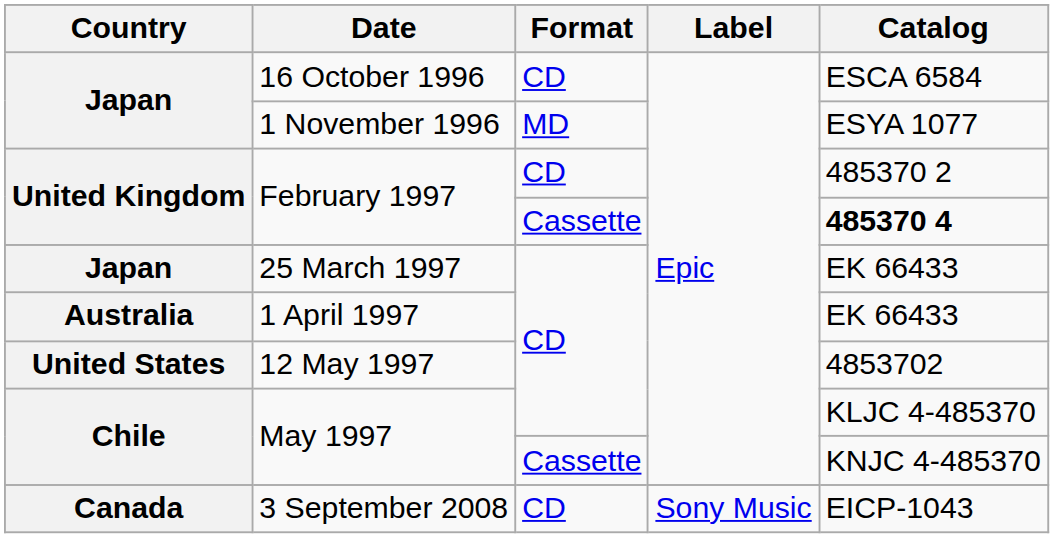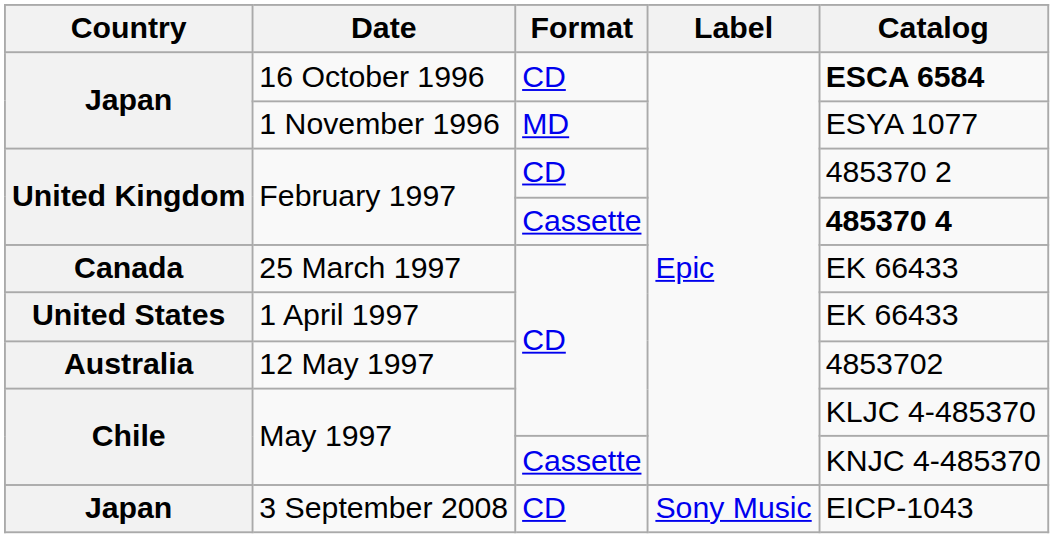 <table class="wikitable plainrowheaders">
 <tr>
 <th scope="col">Country</th>
 <th scope="col">Date</th>
 <th scope="col">Format</th>
 <th scope="col">Label</th>
 <th scope="col">Catalog</th>
 </tr>
 <tr>
 <th scope="row" rowspan="2">Japan</th>
 <td>16 October 1996</td>
 <td><a href='#'>CD</a></td>
 <td rowspan="9"><a href='#'>Epic</a></td>
-<td>ESCA 6584</td>
+<td><strong>ESCA 6584</strong></td>
 </tr>
 <tr>
 <td>1 November 1996</td>
 <td><a href='#'>MD</a></td>
 <td>ESYA 1077</td>
 </tr>
 <tr>
 <th scope="row" rowspan="2">United Kingdom</th>
 <td rowspan="2">February 1997</td>
 <td><a href='#'>CD</a></td>
 <td>485370 2</td>
 </tr>
 <tr>
 <td><a href='#'>Cassette</a></td>
 <td><strong>485370 4</strong></td>
 </tr>
 <tr>
-<th scope="row">Japan</th>
+<th scope="row">Canada</th>
 <td>25 March 1997</td>
 <td rowspan="4"><a href='#'>CD</a></td>
 <td>EK 66433</td>
 </tr>
 <tr>
-<th scope="row">Australia</th>
+<th scope="row">United States</th>
 <td>1 April 1997</td>
 <td>EK 66433</td>
 </tr>
 <tr>
-<th scope="row">United States</th>
+<th scope="row">Australia</th>
 <td>12 May 1997</td>
 <td>4853702</td>
 </tr>
 <tr>
 <th scope="row" rowspan="2">Chile</th>
 <td rowspan="2">May 1997</td>
 <td>KLJC 4-485370</td>
 </tr>
 <tr>
 <td><a href='#'>Cassette</a></td>
 <td>KNJC 4-485370</td>
 </tr>
 <tr>
-<th scope="row">Canada</th>
+<th scope="row">Japan</th>
 <td>3 September 2008</td>
 <td><a href='#'>CD</a></td>
 <td><a href='#'>Sony Music</a></td>
 <td>EICP-1043</td>
 </tr>
 </table>
